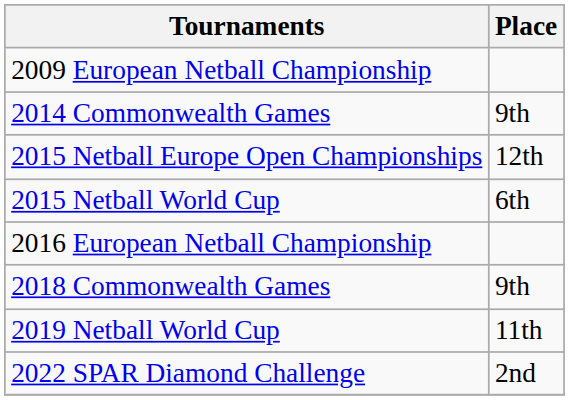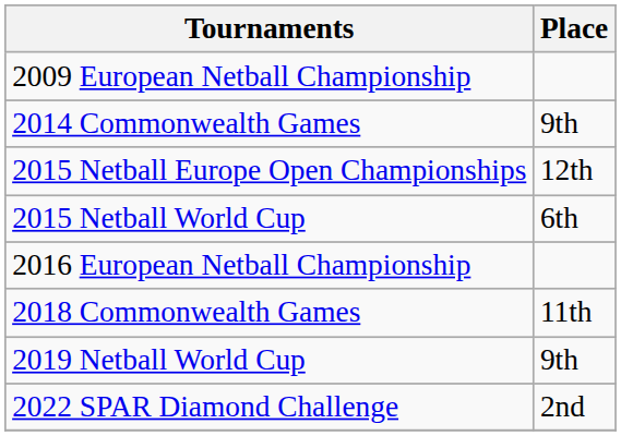 <table class="wikitable collapsible">
 <tr>
 <th>Tournaments</th>
 <th>Place</th>
 </tr>
 <tr>
 <td>2009 <a href='#'>European Netball Championship</a></td>
 <td></td>
 </tr>
 <tr>
 <td><a href='#'>2014 Commonwealth Games</a></td>
 <td>9th</td>
 </tr>
 <tr>
 <td><a href='#'>2015 Netball Europe Open Championships</a></td>
 <td>12th</td>
 </tr>
 <tr>
 <td><a href='#'>2015 Netball World Cup</a></td>
 <td>6th</td>
 </tr>
 <tr>
 <td>2016 <a href='#'>European Netball Championship</a></td>
 <td></td>
 </tr>
 <tr>
 <td><a href='#'>2018 Commonwealth Games</a></td>
-<td>9th</td>
+<td>11th</td>
 </tr>
 <tr>
 <td><a href='#'>2019 Netball World Cup</a></td>
-<td>11th</td>
+<td>9th</td>
 </tr>
 <tr>
 <td><a href='#'>2022 SPAR Diamond Challenge</a></td>
 <td>2nd</td>
 </tr>
 <tr>
 </tr>
 </table>
